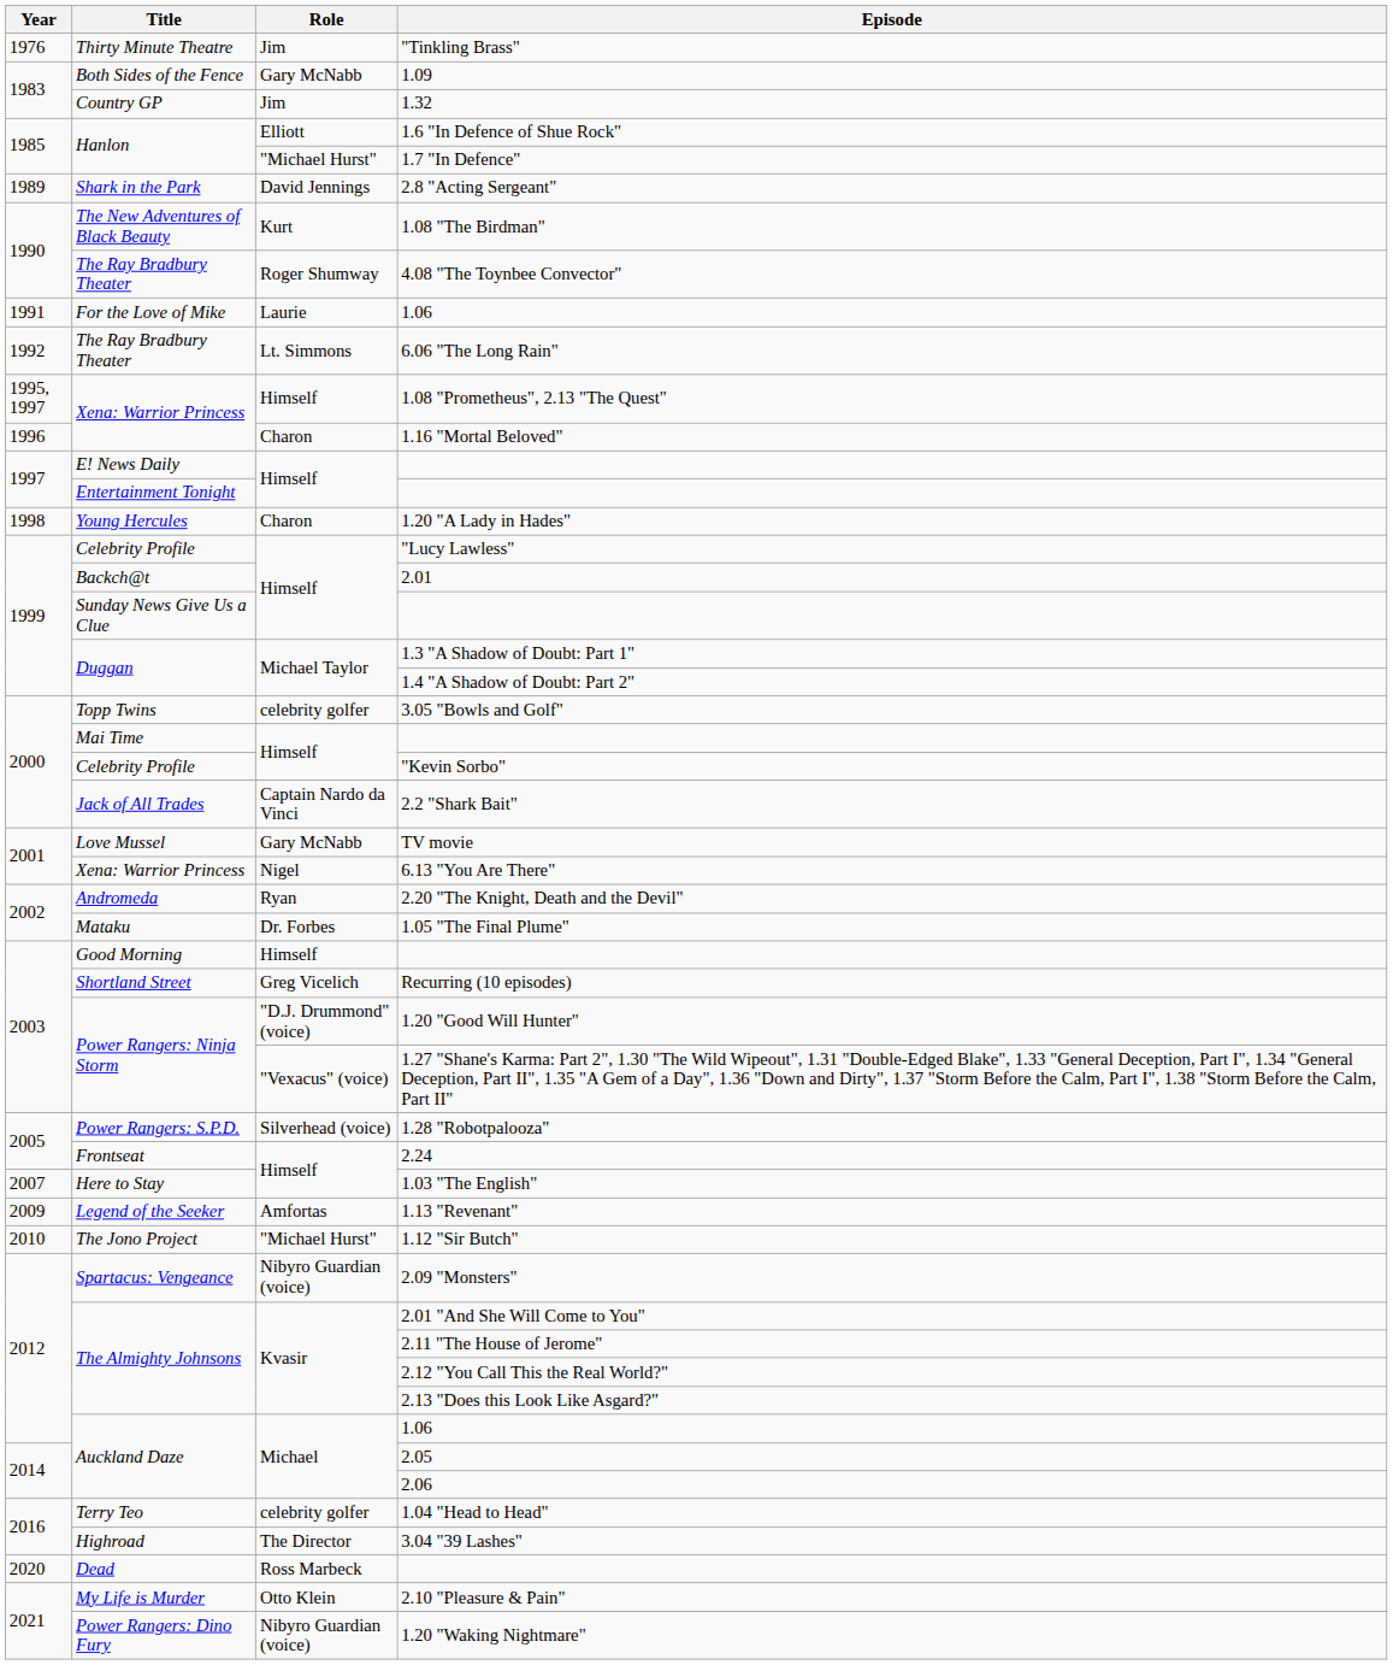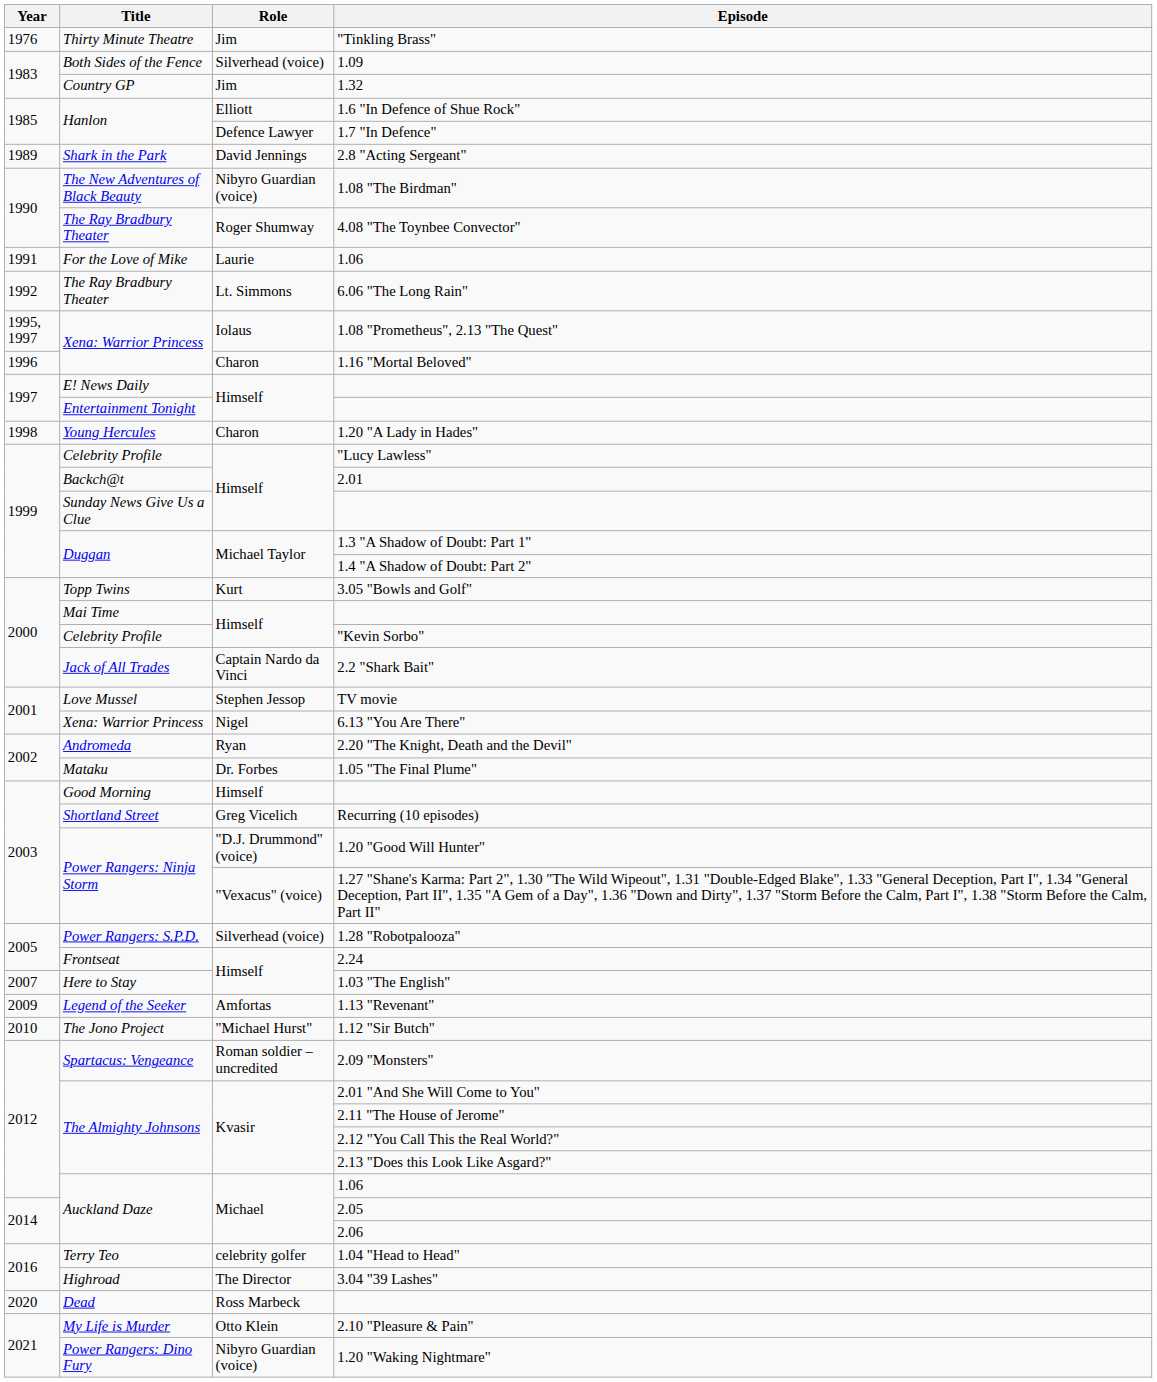 <table class="wikitable">
 <tr>
 <th>Year</th>
 <th>Title</th>
 <th>Role</th>
 <th>Episode</th>
 </tr>
 <tr>
 <td>1976</td>
 <td><em>Thirty Minute Theatre</em></td>
 <td>Jim</td>
 <td>"Tinkling Brass"</td>
 </tr>
 <tr>
 <td rowspan="2">1983</td>
 <td><em>Both Sides of the Fence</em></td>
-<td>Gary McNabb</td>
+<td>Silverhead (voice)</td>
 <td>1.09</td>
 </tr>
 <tr>
 <td><em>Country GP</em></td>
 <td>Jim</td>
 <td>1.32</td>
 </tr>
 <tr>
 <td rowspan="2">1985</td>
 <td rowspan="2"><em>Hanlon</em></td>
 <td>Elliott</td>
 <td>1.6 "In Defence of Shue Rock"</td>
 </tr>
 <tr>
-<td>"Michael Hurst"</td>
+<td>Defence Lawyer</td>
 <td>1.7 "In Defence"</td>
 </tr>
 <tr>
 <td>1989</td>
 <td><em><a href='#'>Shark in the Park</a></em></td>
 <td>David Jennings</td>
 <td>2.8 "Acting Sergeant"</td>
 </tr>
 <tr>
 <td rowspan="2">1990</td>
 <td><em><a href='#'>The New Adventures of Black Beauty</a></em></td>
-<td>Kurt</td>
+<td>Nibyro Guardian (voice)</td>
 <td>1.08 "The Birdman"</td>
 </tr>
 <tr>
 <td><em><a href='#'>The Ray Bradbury Theater</a></em></td>
 <td>Roger Shumway</td>
 <td>4.08 "The Toynbee Convector"</td>
 </tr>
 <tr>
 <td>1991</td>
 <td><em>For the Love of Mike</em></td>
 <td>Laurie</td>
 <td>1.06</td>
 </tr>
 <tr>
 <td>1992</td>
 <td><em>The Ray Bradbury Theater</em></td>
 <td>Lt. Simmons</td>
 <td>6.06 "The Long Rain"</td>
 </tr>
 <tr>
 <td>1995, 1997</td>
 <td rowspan=2><em><a href='#'>Xena: Warrior Princess</a></em></td>
-<td>Himself</td>
+<td>Iolaus</td>
 <td>1.08 "Prometheus", 2.13 "The Quest"</td>
 </tr>
 <tr>
 <td>1996</td>
 <td>Charon</td>
 <td>1.16 "Mortal Beloved"</td>
 </tr>
 <tr>
 <td rowspan="2">1997</td>
 <td><em>E! News Daily</em></td>
 <td rowspan="2">Himself</td>
 <td></td>
 </tr>
 <tr>
 <td><em><a href='#'>Entertainment Tonight</a></em></td>
 <td></td>
 </tr>
 <tr>
 <td>1998</td>
 <td><em><a href='#'>Young Hercules</a></em></td>
 <td>Charon</td>
 <td>1.20 "A Lady in Hades"</td>
 </tr>
 <tr>
 <td rowspan="5">1999</td>
 <td><em>Celebrity Profile</em></td>
 <td rowspan="3">Himself</td>
 <td>"Lucy Lawless"</td>
 </tr>
 <tr>
 <td><em>Backch@t</em></td>
 <td>2.01</td>
 </tr>
 <tr>
 <td><em>Sunday News Give Us a Clue</em></td>
 <td></td>
 </tr>
 <tr>
 <td rowspan="2"><em><a href='#'>Duggan</a></em></td>
 <td rowspan="2">Michael Taylor</td>
 <td>1.3 "A Shadow of Doubt: Part 1"</td>
 </tr>
 <tr>
 <td>1.4 "A Shadow of Doubt: Part 2"</td>
 </tr>
 <tr>
 <td rowspan="4">2000</td>
 <td><em>Topp Twins</em></td>
-<td>celebrity golfer</td>
+<td>Kurt</td>
 <td>3.05 "Bowls and Golf"</td>
 </tr>
 <tr>
 <td><em>Mai Time</em></td>
 <td rowspan="2">Himself</td>
 <td></td>
 </tr>
 <tr>
 <td><em>Celebrity Profile</em></td>
 <td>"Kevin Sorbo"</td>
 </tr>
 <tr>
 <td><em><a href='#'>Jack of All Trades</a></em></td>
 <td>Captain Nardo da Vinci</td>
 <td>2.2 "Shark Bait"</td>
 </tr>
 <tr>
 <td rowspan="2">2001</td>
 <td><em>Love Mussel</em></td>
-<td>Gary McNabb</td>
+<td>Stephen Jessop</td>
 <td>TV movie</td>
 </tr>
 <tr>
 <td><em>Xena: Warrior Princess</em></td>
 <td>Nigel</td>
 <td>6.13 "You Are There"</td>
 </tr>
 <tr>
 <td rowspan="2">2002</td>
 <td><em><a href='#'>Andromeda</a></em></td>
 <td>Ryan</td>
 <td>2.20 "The Knight, Death and the Devil"</td>
 </tr>
 <tr>
 <td><em>Mataku</em></td>
 <td>Dr. Forbes</td>
 <td>1.05 "The Final Plume"</td>
 </tr>
 <tr>
 <td rowspan="4">2003</td>
 <td><em>Good Morning</em></td>
 <td>Himself</td>
 <td></td>
 </tr>
 <tr>
 <td><em><a href='#'>Shortland Street</a></em></td>
 <td>Greg Vicelich</td>
 <td>Recurring (10 episodes)</td>
 </tr>
 <tr>
 <td rowspan="2"><em><a href='#'>Power Rangers: Ninja Storm</a></em></td>
 <td>"D.J. Drummond" (voice)</td>
 <td>1.20 "Good Will Hunter"</td>
 </tr>
 <tr>
 <td>"Vexacus" (voice)</td>
 <td>1.27 "Shane's Karma: Part 2", 1.30 "The Wild Wipeout", 1.31 "Double-Edged Blake", 1.33 "General Deception, Part I", 1.34 "General Deception, Part II", 1.35 "A Gem of a Day", 1.36 "Down and Dirty", 1.37 "Storm Before the Calm, Part I", 1.38 "Storm Before the Calm, Part II"</td>
 </tr>
 <tr>
 <td rowspan="2">2005</td>
 <td><em><a href='#'>Power Rangers: S.P.D.</a></em></td>
 <td>Silverhead (voice)</td>
 <td>1.28 "Robotpalooza"</td>
 </tr>
 <tr>
 <td><em>Frontseat</em></td>
 <td rowspan="2">Himself</td>
 <td>2.24</td>
 </tr>
 <tr>
 <td>2007</td>
 <td><em>Here to Stay</em></td>
 <td>1.03 "The English"</td>
 </tr>
 <tr>
 <td>2009</td>
 <td><em><a href='#'>Legend of the Seeker</a></em></td>
 <td>Amfortas</td>
 <td>1.13 "Revenant"</td>
 </tr>
 <tr>
 <td>2010</td>
 <td><em>The Jono Project</em></td>
 <td>"Michael Hurst"</td>
 <td>1.12 "Sir Butch"</td>
 </tr>
 <tr>
 <td rowspan="6">2012</td>
 <td><em><a href='#'>Spartacus: Vengeance</a></em></td>
-<td>Nibyro Guardian (voice)</td>
+<td>Roman soldier – uncredited</td>
 <td>2.09 "Monsters"</td>
 </tr>
 <tr>
 <td rowspan="4"><em><a href='#'>The Almighty Johnsons</a></em></td>
 <td rowspan="4">Kvasir</td>
 <td>2.01 "And She Will Come to You"</td>
 </tr>
 <tr>
 <td>2.11 "The House of Jerome"</td>
 </tr>
 <tr>
 <td>2.12 "You Call This the Real World?"</td>
 </tr>
 <tr>
 <td>2.13 "Does this Look Like Asgard?"</td>
 </tr>
 <tr>
 <td rowspan="3"><em>Auckland Daze</em></td>
 <td rowspan="3">Michael</td>
 <td>1.06</td>
 </tr>
 <tr>
 <td rowspan="2">2014</td>
 <td>2.05</td>
 </tr>
 <tr>
 <td>2.06</td>
 </tr>
 <tr>
 <td rowspan="2">2016</td>
 <td><em>Terry Teo</em></td>
 <td>celebrity golfer</td>
 <td>1.04 "Head to Head"</td>
 </tr>
 <tr>
 <td><em>Highroad</em></td>
 <td>The Director</td>
 <td>3.04 "39 Lashes"</td>
 </tr>
 <tr>
 <td>2020</td>
 <td><em><a href='#'>Dead</a></em></td>
 <td>Ross Marbeck</td>
 <td></td>
 </tr>
 <tr>
 <td rowspan="2">2021</td>
 <td><em><a href='#'>My Life is Murder</a></em></td>
 <td>Otto Klein</td>
 <td>2.10 "Pleasure & Pain"</td>
 </tr>
 <tr>
 <td><em><a href='#'>Power Rangers: Dino Fury</a></em></td>
 <td>Nibyro Guardian (voice)</td>
 <td>1.20 "Waking Nightmare"</td>
 </tr>
 </table>
